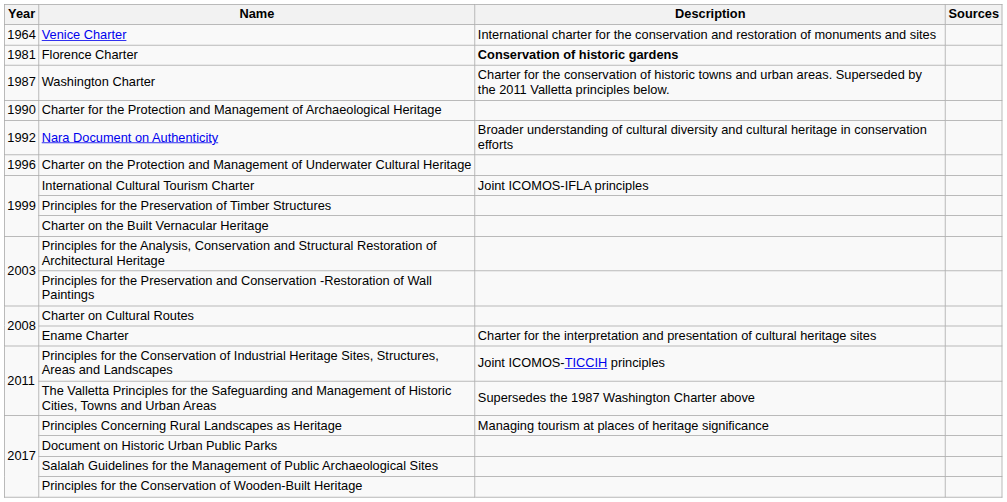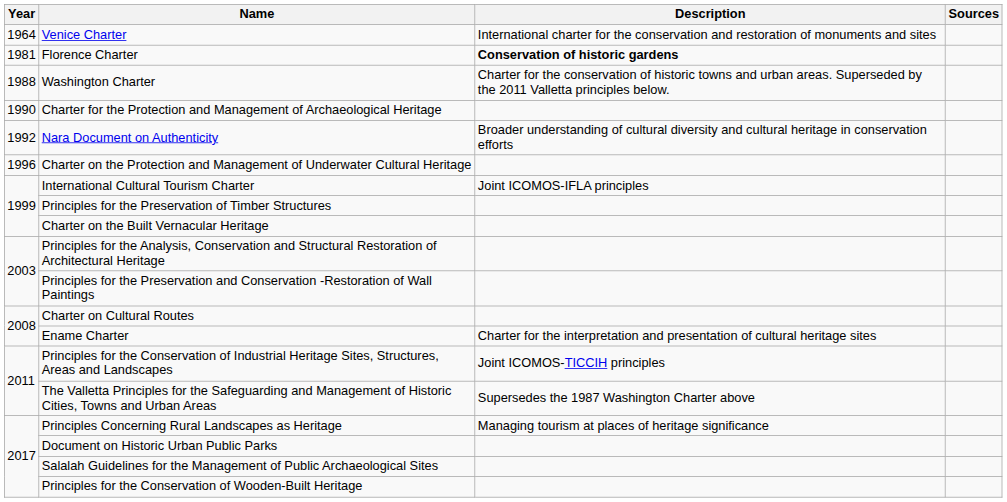 <table class="wikitable">
 <tr>
 <th>Year</th>
 <th>Name</th>
 <th>Description</th>
 <th>Sources</th>
 </tr>
 <tr>
 <td>1964</td>
 <td><a href='#'>Venice Charter</a></td>
 <td>International charter for the conservation and restoration of monuments and sites</td>
 <td></td>
 </tr>
 <tr>
 <td>1981</td>
 <td>Florence Charter</td>
 <td><strong>Conservation of historic gardens</strong></td>
 <td></td>
 </tr>
 <tr>
-<td>1987</td>
+<td>1988</td>
 <td>Washington Charter</td>
 <td>Charter for the conservation of historic towns and urban areas. Superseded by the 2011 Valletta principles below.</td>
 <td></td>
 </tr>
 <tr>
 <td>1990</td>
 <td>Charter for the Protection and Management of Archaeological Heritage</td>
 <td></td>
 <td></td>
 </tr>
 <tr>
 <td>1992</td>
 <td><a href='#'>Nara Document on Authenticity</a></td>
 <td>Broader understanding of cultural diversity and cultural heritage in conservation efforts</td>
 <td></td>
 </tr>
 <tr>
 <td>1996</td>
 <td>Charter on the Protection and Management of Underwater Cultural Heritage</td>
 <td></td>
 <td></td>
 </tr>
 <tr>
 <td rowspan="3">1999</td>
 <td>International Cultural Tourism Charter</td>
 <td>Joint ICOMOS-IFLA principles</td>
 <td></td>
 </tr>
 <tr>
 <td>Principles for the Preservation of Timber Structures</td>
 <td></td>
 <td></td>
 </tr>
 <tr>
 <td>Charter on the Built Vernacular Heritage</td>
 <td></td>
 <td></td>
 </tr>
 <tr>
 <td rowspan="2">2003</td>
 <td>Principles for the Analysis, Conservation and Structural Restoration of Architectural Heritage</td>
 <td></td>
 <td></td>
 </tr>
 <tr>
 <td>Principles for the Preservation and Conservation -Restoration of Wall Paintings</td>
 <td></td>
 <td></td>
 </tr>
 <tr>
 <td rowspan="2">2008</td>
 <td>Charter on Cultural Routes</td>
 <td></td>
 <td></td>
 </tr>
 <tr>
 <td>Ename Charter</td>
 <td>Charter for the interpretation and presentation of cultural heritage sites</td>
 <td></td>
 </tr>
 <tr>
 <td rowspan="2">2011</td>
 <td>Principles for the Conservation of Industrial Heritage Sites, Structures, Areas and Landscapes</td>
 <td>Joint ICOMOS-<a href='#'>TICCIH</a> principles</td>
 <td></td>
 </tr>
 <tr>
 <td>The Valletta Principles for the Safeguarding and Management of Historic Cities, Towns and Urban Areas</td>
 <td>Supersedes the 1987 Washington Charter above</td>
 <td></td>
 </tr>
 <tr>
 <td rowspan="4">2017</td>
 <td>Principles Concerning Rural Landscapes as Heritage</td>
 <td>Managing tourism at places of heritage significance</td>
 <td></td>
 </tr>
 <tr>
 <td>Document on Historic Urban Public Parks</td>
 <td></td>
 <td></td>
 </tr>
 <tr>
 <td>Salalah Guidelines for the Management of Public Archaeological Sites</td>
 <td></td>
 <td></td>
 </tr>
 <tr>
 <td>Principles for the Conservation of Wooden-Built Heritage</td>
 <td></td>
 <td></td>
 </tr>
 </table>
